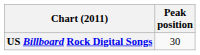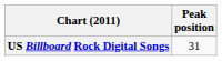 <table class="wikitable plainrowheaders">
 <tr>
 <th scope="col">Chart (2011)</th>
 <th scope="col">Peak<br>position</th>
 </tr>
 <tr>
 <th scope="row">US <em><a href='#'>Billboard</a></em> <a href='#'>Rock Digital Songs</a></th>
-<td align="center">30</td>
+<td align="center">31</td>
 </tr>
 </table>
